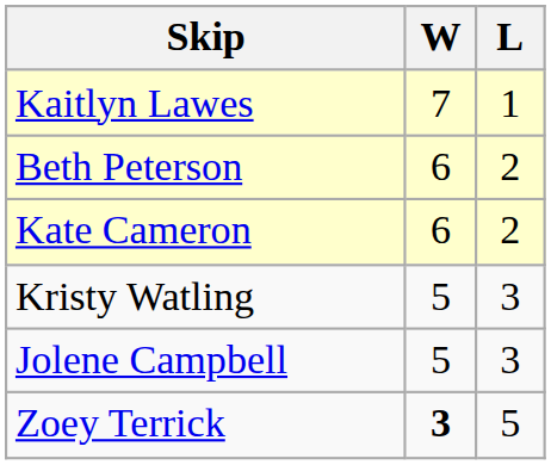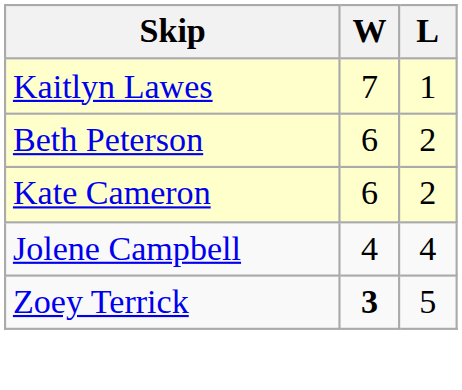 <table class=wikitable style="text-align: center;">
 <tr>
 <th width=150>Skip</th>
 <th width=20>W</th>
 <th width=20>L</th>
 </tr>
 <tr bgcolor=#ffffcc>
 <td style="text-align: left;"><a href='#'>Kaitlyn Lawes</a></td>
 <td>7</td>
 <td>1</td>
 </tr>
 <tr bgcolor=#ffffcc>
 <td style="text-align: left;"><a href='#'>Beth Peterson</a></td>
 <td>6</td>
 <td>2</td>
 </tr>
 <tr bgcolor=#ffffcc>
 <td style="text-align: left;"><a href='#'>Kate Cameron</a></td>
 <td>6</td>
 <td>2</td>
 </tr>
 <tr>
-<td style="text-align: left;">Kristy Watling</td>
-<td>5</td>
-<td>3</td>
-</tr>
-<tr>
 <td style="text-align: left;"><a href='#'>Jolene Campbell</a></td>
-<td>5</td>
-<td>3</td>
+<td>4</td>
+<td>4</td>
 </tr>
 <tr>
 <td style="text-align: left;"><a href='#'>Zoey Terrick</a></td>
 <td><strong>3</strong></td>
 <td>5</td>
 </tr>
 </table>
